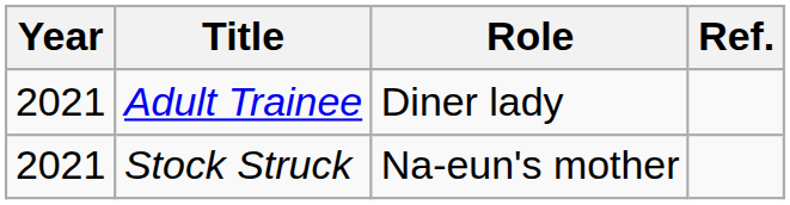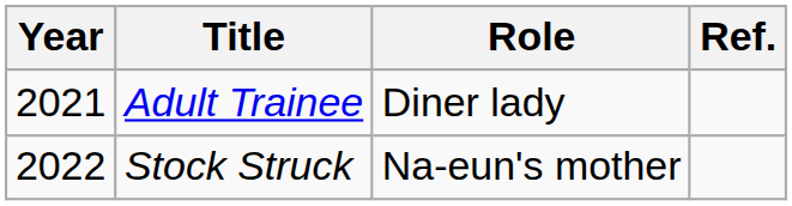 <table class="wikitable">
 <tr>
 <th>Year</th>
 <th>Title</th>
 <th>Role</th>
 <th>Ref.</th>
 </tr>
 <tr>
 <td>2021</td>
 <td><em><a href='#'>Adult Trainee</a></em></td>
 <td>Diner lady</td>
 <td></td>
 </tr>
 <tr>
-<td>2021</td>
+<td>2022</td>
 <td><em>Stock Struck</em></td>
 <td>Na-eun's mother</td>
 <td></td>
 </tr>
 </table>
